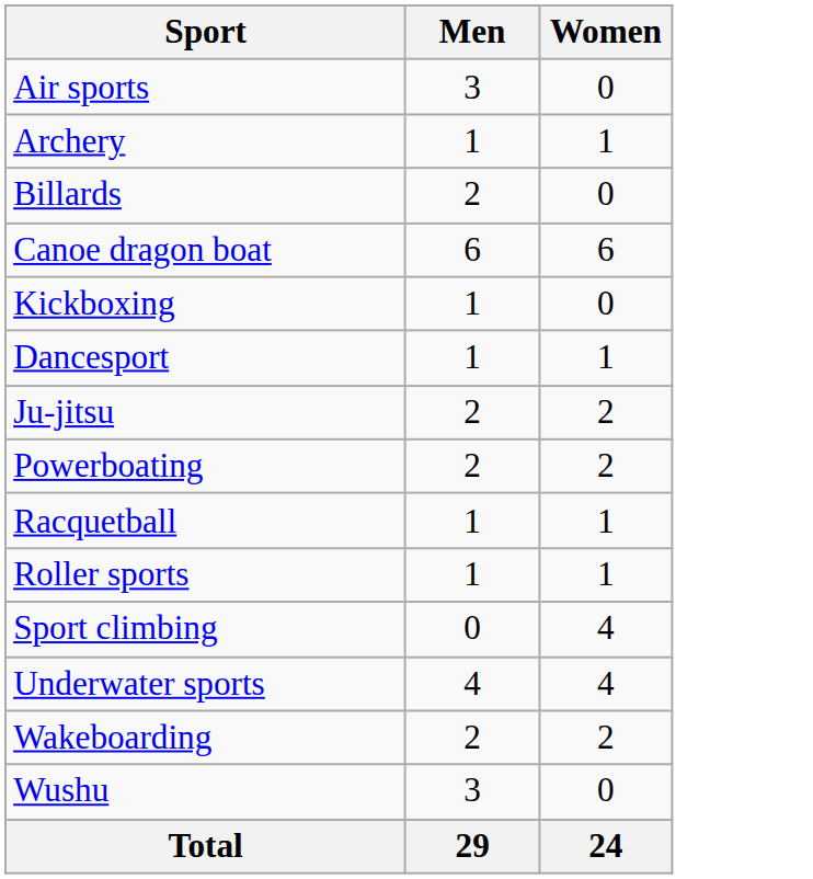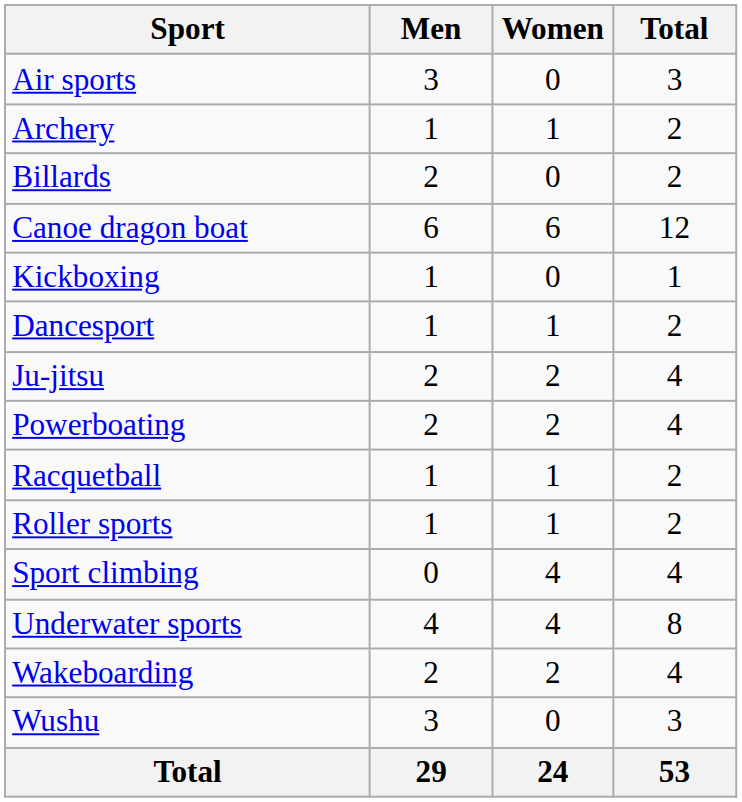 <table class="wikitable sortable" style="text-align:center;">
 <tr>
 <th width=180>Sport</th>
 <th width=55>Men</th>
 <th width=55>Women</th>
+<th width=55>Total</th>
 </tr>
 <tr>
 <td align=left><a href='#'>Air sports</a></td>
 <td>3</td>
 <td>0</td>
+<td>3</td>
 </tr>
 <tr>
 <td align=left><a href='#'>Archery</a></td>
 <td>1</td>
 <td>1</td>
+<td>2</td>
 </tr>
 <tr>
 <td align=left><a href='#'>Billards</a></td>
 <td>2</td>
 <td>0</td>
+<td>2</td>
 </tr>
 <tr>
 <td align=left><a href='#'>Canoe dragon boat</a></td>
 <td>6</td>
 <td>6</td>
+<td>12</td>
 </tr>
 <tr>
 <td align=left><a href='#'>Kickboxing</a></td>
 <td>1</td>
 <td>0</td>
+<td>1</td>
 </tr>
 <tr>
 <td align=left><a href='#'>Dancesport</a></td>
 <td>1</td>
 <td>1</td>
+<td>2</td>
 </tr>
 <tr>
 <td align=left><a href='#'>Ju-jitsu</a></td>
 <td>2</td>
 <td>2</td>
+<td>4</td>
 </tr>
 <tr>
 <td align=left><a href='#'>Powerboating</a></td>
 <td>2</td>
 <td>2</td>
+<td>4</td>
 </tr>
 <tr>
 <td align=left><a href='#'>Racquetball</a></td>
 <td>1</td>
 <td>1</td>
+<td>2</td>
 </tr>
 <tr>
 <td align=left><a href='#'>Roller sports</a></td>
 <td>1</td>
 <td>1</td>
+<td>2</td>
 </tr>
 <tr>
 <td align=left><a href='#'>Sport climbing</a></td>
 <td>0</td>
+<td>4</td>
 <td>4</td>
 </tr>
 <tr>
 <td align=left><a href='#'>Underwater sports</a></td>
 <td>4</td>
 <td>4</td>
+<td>8</td>
 </tr>
 <tr>
 <td align=left><a href='#'>Wakeboarding</a></td>
 <td>2</td>
 <td>2</td>
+<td>4</td>
 </tr>
 <tr>
 <td align=left><a href='#'>Wushu</a></td>
 <td>3</td>
 <td>0</td>
+<td>3</td>
 </tr>
 <tr>
 <th>Total</th>
 <th>29</th>
 <th>24</th>
+<th>53</th>
 </tr>
 </table>
